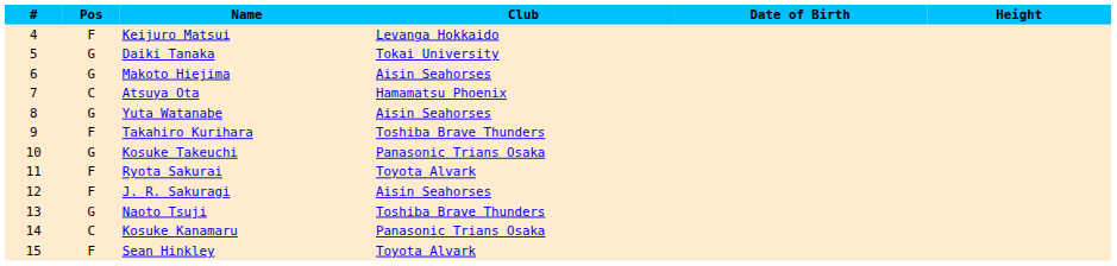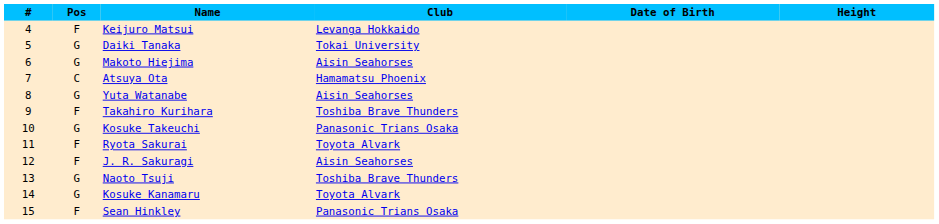 <table border=0 cellpadding=2 cellspacing=0  |- bgcolor=#FFECCE style="text-align:center; font-size:90%;" width=80%>
 <tr bgcolor=#00BFFF>
 <th width=5%>#</th>
 <th width=5%>Pos</th>
 <th width=22%>Name</th>
 <th width=26%>Club</th>
 <th width=22%>Date of Birth</th>
 <th width=16%>Height</th>
 </tr>
 <tr>
 <td>4</td>
 <td>F</td>
 <td align=left><a href='#'>Keijuro Matsui</a></td>
 <td align=left> <a href='#'>Levanga Hokkaido</a></td>
 <td align=left></td>
 <td></td>
 </tr>
 <tr>
 <td>5</td>
 <td>G</td>
 <td align=left><a href='#'>Daiki Tanaka</a></td>
 <td align=left> <a href='#'>Tokai University</a></td>
 <td align=left></td>
 <td></td>
 </tr>
 <tr>
 <td>6</td>
 <td>G</td>
 <td align=left><a href='#'>Makoto Hiejima</a></td>
 <td align=left> <a href='#'>Aisin Seahorses</a></td>
 <td align=left></td>
 <td></td>
 </tr>
 <tr>
 <td>7</td>
 <td>C</td>
 <td align=left><a href='#'>Atsuya Ota</a></td>
 <td align=left> <a href='#'>Hamamatsu Phoenix</a></td>
 <td align=left></td>
 <td></td>
 </tr>
 <tr>
 <td>8</td>
 <td>G</td>
 <td align=left><a href='#'>Yuta Watanabe</a></td>
 <td align=left> <a href='#'>Aisin Seahorses</a></td>
 <td align=left></td>
 <td></td>
 </tr>
 <tr>
 <td>9</td>
 <td>F</td>
 <td align=left><a href='#'>Takahiro Kurihara</a></td>
 <td align=left> <a href='#'>Toshiba Brave Thunders</a></td>
 <td align=left></td>
 <td></td>
 </tr>
 <tr>
 <td>10</td>
 <td>G</td>
 <td align=left><a href='#'>Kosuke Takeuchi</a></td>
 <td align=left> <a href='#'>Panasonic Trians Osaka</a></td>
 <td align=left></td>
 <td></td>
 </tr>
 <tr>
 <td>11</td>
 <td>F</td>
 <td align=left><a href='#'>Ryota Sakurai</a></td>
 <td align=left> <a href='#'>Toyota Alvark</a></td>
 <td align=left></td>
 <td></td>
 </tr>
 <tr>
 <td>12</td>
 <td>F</td>
 <td align=left><a href='#'>J. R. Sakuragi</a></td>
 <td align=left> <a href='#'>Aisin Seahorses</a></td>
 <td align=left></td>
 <td></td>
 </tr>
 <tr>
 <td>13</td>
 <td>G</td>
 <td align=left><a href='#'>Naoto Tsuji</a></td>
 <td align=left> <a href='#'>Toshiba Brave Thunders</a></td>
 <td align=left></td>
 <td></td>
 </tr>
 <tr>
 <td>14</td>
-<td>C</td>
+<td>G</td>
 <td align=left><a href='#'>Kosuke Kanamaru</a></td>
-<td align=left> <a href='#'>Panasonic Trians Osaka</a></td>
+<td align=left> <a href='#'>Toyota Alvark</a></td>
 <td align=left></td>
 <td></td>
 </tr>
 <tr>
 <td>15</td>
 <td>F</td>
 <td align=left><a href='#'>Sean Hinkley</a></td>
-<td align=left> <a href='#'>Toyota Alvark</a></td>
+<td align=left> <a href='#'>Panasonic Trians Osaka</a></td>
 <td align=left></td>
 <td></td>
 </tr>
 </table>
